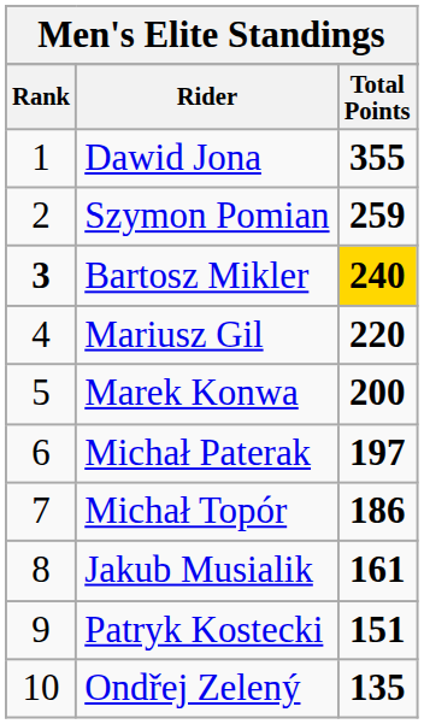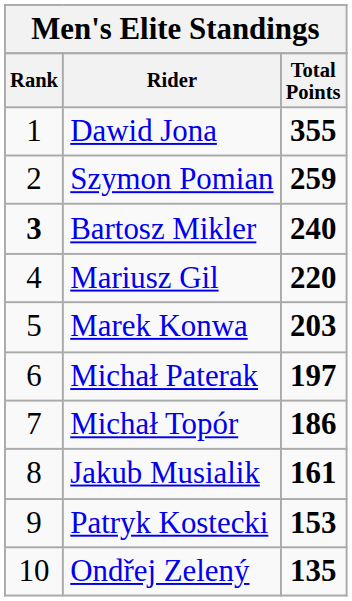 <table class="wikitable sortable">
 <tr>
 <th colspan=27 align="center">Men's Elite Standings</th>
 </tr>
 <tr>
 </tr>
 <tr style="font-size:8pt;font-weight:bold">
 <th align="center">Rank</th>
 <th align="center">Rider</th>
 <th align="center">Total<br>Points</th>
 </tr>
 <tr>
 <td align=center>1</td>
 <td> <a href='#'>Dawid Jona</a></td>
 <td align=center><strong>355</strong></td>
 </tr>
 <tr>
 <td align=center>2</td>
 <td> <a href='#'>Szymon Pomian</a></td>
 <td align=center><strong>259</strong></td>
 </tr>
 <tr>
 <td align=center><strong>3</strong></td>
 <td> <a href='#'>Bartosz Mikler</a></td>
-<td align=center style="background: gold;"><strong>240</strong></td>
+<td align=center><strong>240</strong></td>
 </tr>
 <tr>
 <td align=center>4</td>
 <td> <a href='#'>Mariusz Gil</a></td>
 <td align=center><strong>220</strong></td>
 </tr>
 <tr>
 <td align=center>5</td>
 <td> <a href='#'>Marek Konwa</a></td>
-<td align=center><strong>200</strong></td>
+<td align=center><strong>203</strong></td>
 </tr>
 <tr>
 <td align=center>6</td>
 <td> <a href='#'>Michał Paterak</a></td>
 <td align=center><strong>197</strong></td>
 </tr>
 <tr>
 <td align=center>7</td>
 <td> <a href='#'>Michał Topór</a></td>
 <td align=center><strong>186</strong></td>
 </tr>
 <tr>
 <td align=center>8</td>
 <td> <a href='#'>Jakub Musialik</a></td>
 <td align=center><strong>161</strong></td>
 </tr>
 <tr>
 <td align=center>9</td>
 <td> <a href='#'>Patryk Kostecki</a></td>
-<td align=center><strong>151</strong></td>
+<td align=center><strong>153</strong></td>
 </tr>
 <tr>
 <td align=center>10</td>
 <td> <a href='#'>Ondřej Zelený</a></td>
 <td align=center><strong>135</strong></td>
 </tr>
 </table>
